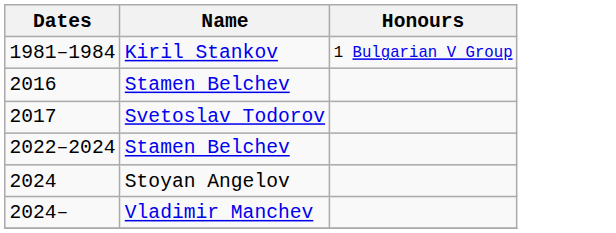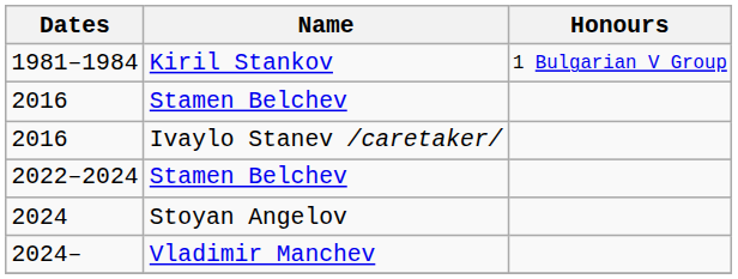 <table class="wikitable">
 <tr>
 <th>Dates</th>
 <th>Name</th>
 <th>Honours</th>
 </tr>
 <tr>
 <td>1981–1984</td>
 <td> <a href='#'>Kiril Stankov</a></td>
 <td style="font-size: 80%">1 <a href='#'>Bulgarian V Group</a></td>
 </tr>
 <tr>
 <td>2016</td>
 <td> <a href='#'>Stamen Belchev</a></td>
 <td></td>
 </tr>
 <tr>
-<td>2017</td>
-<td> <a href='#'>Svetoslav Todorov</a></td>
+<td>2016</td>
+<td> Ivaylo Stanev <em>/caretaker/</em></td>
 <td></td>
 </tr>
 <tr>
 <td>2022–2024</td>
 <td> <a href='#'>Stamen Belchev</a></td>
 <td></td>
 </tr>
 <tr>
 <td>2024</td>
 <td> Stoyan Angelov</td>
 <td></td>
 </tr>
 <tr>
 <td>2024–</td>
 <td> <a href='#'>Vladimir Manchev</a></td>
 <td></td>
 </tr>
 <tr>
 </tr>
 </table>
